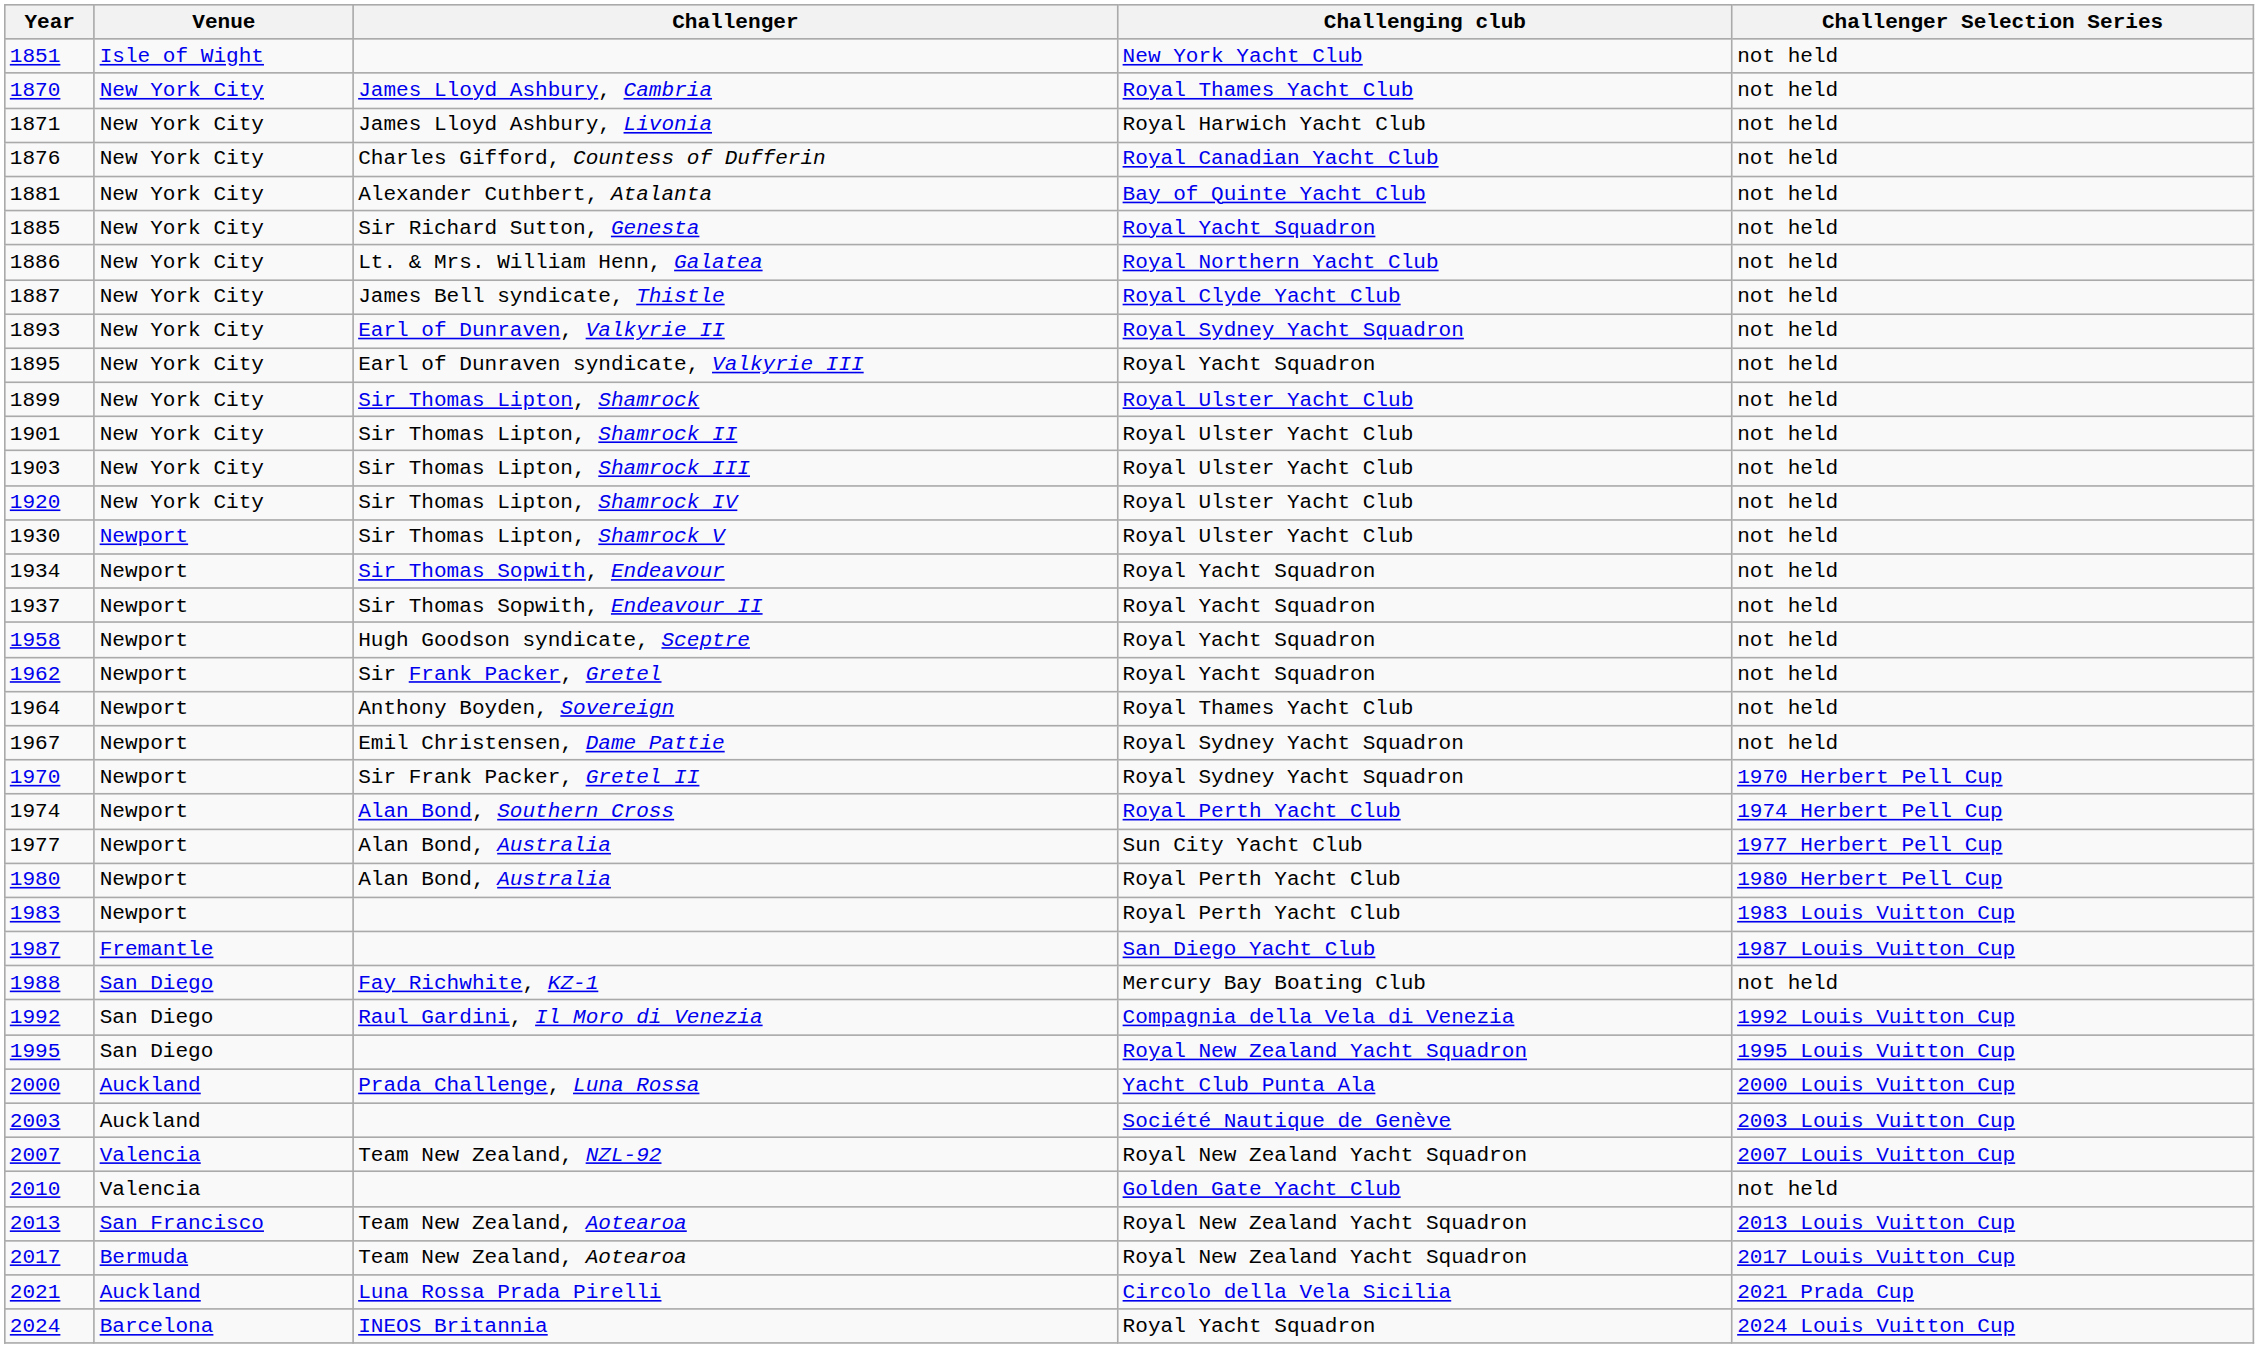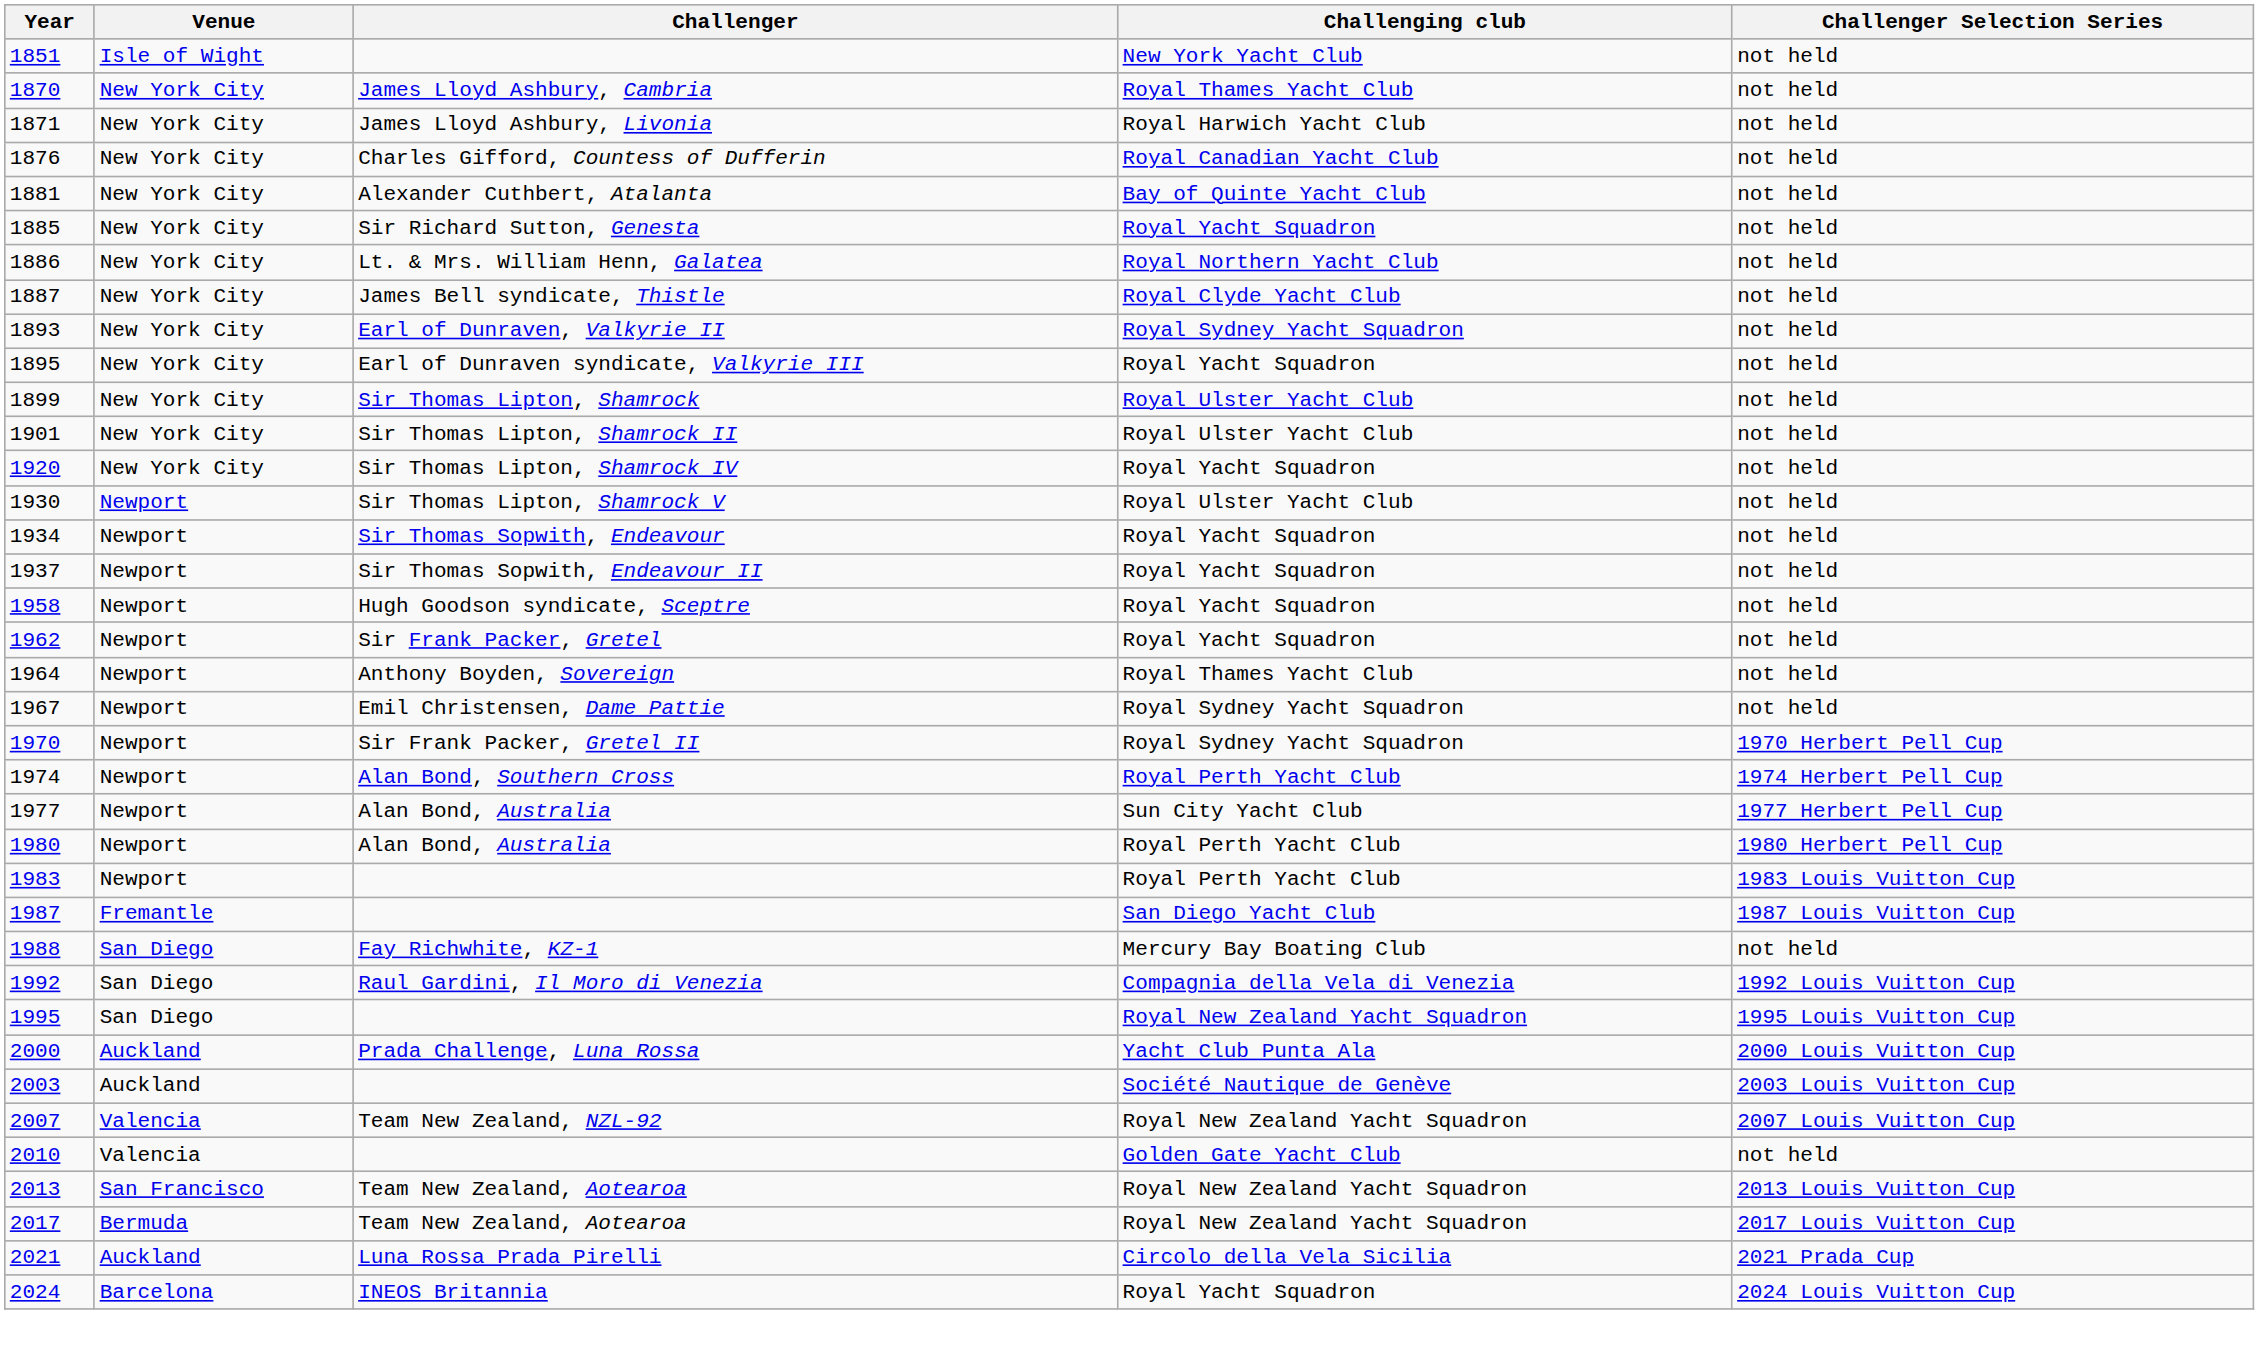 <table class="wikitable" width=70% style="font-size:100%; text-align:left;">
 <tr>
 <th>Year</th>
 <th>Venue</th>
 <th>Challenger</th>
 <th>Challenging club</th>
 <th>Challenger Selection Series</th>
 </tr>
 <tr>
 <td><a href='#'>1851</a></td>
 <td><a href='#'>Isle of Wight</a></td>
 <td></td>
 <td> <a href='#'>New York Yacht Club</a></td>
 <td>not held</td>
 </tr>
 <tr>
 <td><a href='#'>1870</a></td>
 <td><a href='#'>New York City</a></td>
 <td><a href='#'>James Lloyd Ashbury</a>, <em><a href='#'>Cambria</a></em></td>
 <td> <a href='#'>Royal Thames Yacht Club</a></td>
 <td>not held</td>
 </tr>
 <tr>
 <td>1871</td>
 <td>New York City</td>
 <td>James Lloyd Ashbury, <em><a href='#'>Livonia</a></em></td>
 <td> Royal Harwich Yacht Club</td>
 <td>not held</td>
 </tr>
 <tr>
 <td>1876</td>
 <td>New York City</td>
 <td>Charles Gifford, <em>Countess of Dufferin</em></td>
 <td> <a href='#'>Royal Canadian Yacht Club</a></td>
 <td>not held</td>
 </tr>
 <tr>
 <td>1881</td>
 <td>New York City</td>
 <td>Alexander Cuthbert, <em>Atalanta</em></td>
 <td> <a href='#'>Bay of Quinte Yacht Club</a></td>
 <td>not held</td>
 </tr>
 <tr>
 <td>1885</td>
 <td>New York City</td>
 <td>Sir Richard Sutton, <em><a href='#'>Genesta</a></em></td>
 <td> <a href='#'>Royal Yacht Squadron</a></td>
 <td>not held</td>
 </tr>
 <tr>
 <td>1886</td>
 <td>New York City</td>
 <td>Lt. & Mrs. William Henn, <em><a href='#'>Galatea</a></em></td>
 <td> <a href='#'>Royal Northern Yacht Club</a></td>
 <td>not held</td>
 </tr>
 <tr>
 <td>1887</td>
 <td>New York City</td>
 <td>James Bell syndicate, <em><a href='#'>Thistle</a></em></td>
 <td> <a href='#'>Royal Clyde Yacht Club</a></td>
 <td>not held</td>
 </tr>
 <tr>
 <td>1893</td>
 <td>New York City</td>
 <td><a href='#'>Earl of Dunraven</a>, <em><a href='#'>Valkyrie II</a></em></td>
 <td> <a href='#'>Royal Sydney Yacht Squadron</a></td>
 <td>not held</td>
 </tr>
 <tr>
 <td>1895</td>
 <td>New York City</td>
 <td>Earl of Dunraven syndicate, <em><a href='#'>Valkyrie III</a></em></td>
 <td> Royal Yacht Squadron</td>
 <td>not held</td>
 </tr>
 <tr>
 <td>1899</td>
 <td>New York City</td>
 <td><a href='#'>Sir Thomas Lipton</a>, <em><a href='#'>Shamrock</a></em></td>
 <td> <a href='#'>Royal Ulster Yacht Club</a></td>
 <td>not held</td>
 </tr>
 <tr>
 <td>1901</td>
 <td>New York City</td>
 <td>Sir Thomas Lipton, <em><a href='#'>Shamrock II</a></em></td>
 <td> Royal Ulster Yacht Club</td>
 <td>not held</td>
 </tr>
 <tr>
-<td>1903</td>
-<td>New York City</td>
-<td>Sir Thomas Lipton, <em><a href='#'>Shamrock III</a></em></td>
-<td> Royal Ulster Yacht Club</td>
-<td>not held</td>
-</tr>
-<tr>
 <td><a href='#'>1920</a></td>
 <td>New York City</td>
 <td>Sir Thomas Lipton, <em><a href='#'>Shamrock IV</a></em></td>
-<td> Royal Ulster Yacht Club</td>
+<td> Royal Yacht Squadron</td>
 <td>not held</td>
 </tr>
 <tr>
 <td>1930</td>
 <td><a href='#'>Newport</a></td>
 <td>Sir Thomas Lipton, <em><a href='#'>Shamrock V</a></em></td>
 <td> Royal Ulster Yacht Club</td>
 <td>not held</td>
 </tr>
 <tr>
 <td>1934</td>
 <td>Newport</td>
 <td><a href='#'>Sir Thomas Sopwith</a>, <em><a href='#'>Endeavour</a></em></td>
 <td> Royal Yacht Squadron</td>
 <td>not held</td>
 </tr>
 <tr>
 <td>1937</td>
 <td>Newport</td>
 <td>Sir Thomas Sopwith, <em><a href='#'>Endeavour II</a></em></td>
 <td> Royal Yacht Squadron</td>
 <td>not held</td>
 </tr>
 <tr>
 <td><a href='#'>1958</a></td>
 <td>Newport</td>
 <td>Hugh Goodson syndicate, <em><a href='#'>Sceptre</a></em></td>
 <td> Royal Yacht Squadron</td>
 <td>not held</td>
 </tr>
 <tr>
 <td><a href='#'>1962</a></td>
 <td>Newport</td>
 <td>Sir <a href='#'>Frank Packer</a>, <em><a href='#'>Gretel</a></em></td>
 <td> Royal Yacht Squadron</td>
 <td>not held</td>
 </tr>
 <tr>
 <td>1964</td>
 <td>Newport</td>
 <td>Anthony Boyden, <em><a href='#'>Sovereign</a></em></td>
 <td> Royal Thames Yacht Club</td>
 <td>not held</td>
 </tr>
 <tr>
 <td>1967</td>
 <td>Newport</td>
 <td>Emil Christensen, <em><a href='#'>Dame Pattie</a></em></td>
 <td> Royal Sydney Yacht Squadron</td>
 <td>not held</td>
 </tr>
 <tr>
 <td><a href='#'>1970</a></td>
 <td>Newport</td>
 <td>Sir Frank Packer, <em><a href='#'>Gretel II</a></em></td>
 <td> Royal Sydney Yacht Squadron</td>
 <td><a href='#'>1970 Herbert Pell Cup</a></td>
 </tr>
 <tr>
 <td>1974</td>
 <td>Newport</td>
 <td><a href='#'>Alan Bond</a>, <em><a href='#'>Southern Cross</a></em></td>
 <td> <a href='#'>Royal Perth Yacht Club</a></td>
 <td><a href='#'>1974 Herbert Pell Cup</a></td>
 </tr>
 <tr>
 <td>1977</td>
 <td>Newport</td>
 <td>Alan Bond, <em><a href='#'>Australia</a></em></td>
 <td> Sun City Yacht Club</td>
 <td><a href='#'>1977 Herbert Pell Cup</a></td>
 </tr>
 <tr>
 <td><a href='#'>1980</a></td>
 <td>Newport</td>
 <td>Alan Bond, <em><a href='#'>Australia</a></em></td>
 <td> Royal Perth Yacht Club</td>
 <td><a href='#'>1980 Herbert Pell Cup</a></td>
 </tr>
 <tr>
 <td><a href='#'>1983</a></td>
 <td>Newport</td>
 <td></td>
 <td> Royal Perth Yacht Club</td>
 <td><a href='#'>1983 Louis Vuitton Cup</a></td>
 </tr>
 <tr>
 <td><a href='#'>1987</a></td>
 <td><a href='#'>Fremantle</a></td>
 <td></td>
 <td> <a href='#'>San Diego Yacht Club</a></td>
 <td><a href='#'>1987 Louis Vuitton Cup</a></td>
 </tr>
 <tr>
 <td><a href='#'>1988</a></td>
 <td><a href='#'>San Diego</a></td>
 <td><a href='#'>Fay Richwhite</a>, <em><a href='#'>KZ-1</a></em></td>
 <td> Mercury Bay Boating Club</td>
 <td>not held</td>
 </tr>
 <tr>
 <td><a href='#'>1992</a></td>
 <td>San Diego</td>
 <td><a href='#'>Raul Gardini</a>, <em><a href='#'>Il Moro di Venezia</a></em></td>
 <td> <a href='#'>Compagnia della Vela di Venezia</a></td>
 <td><a href='#'>1992 Louis Vuitton Cup</a></td>
 </tr>
 <tr>
 <td><a href='#'>1995</a></td>
 <td>San Diego</td>
 <td></td>
 <td> <a href='#'>Royal New Zealand Yacht Squadron</a></td>
 <td><a href='#'>1995 Louis Vuitton Cup</a></td>
 </tr>
 <tr>
 <td><a href='#'>2000</a></td>
 <td><a href='#'>Auckland</a></td>
 <td><a href='#'>Prada Challenge</a>, <em><a href='#'>Luna Rossa</a></em></td>
 <td> <a href='#'>Yacht Club Punta Ala</a></td>
 <td><a href='#'>2000 Louis Vuitton Cup</a></td>
 </tr>
 <tr>
 <td><a href='#'>2003</a></td>
 <td>Auckland</td>
 <td></td>
 <td> <a href='#'>Société Nautique de Genève</a></td>
 <td><a href='#'>2003 Louis Vuitton Cup</a></td>
 </tr>
 <tr>
 <td><a href='#'>2007</a></td>
 <td><a href='#'>Valencia</a></td>
 <td>Team New Zealand, <em><a href='#'>NZL-92</a></em></td>
 <td> Royal New Zealand Yacht Squadron</td>
 <td><a href='#'>2007 Louis Vuitton Cup</a></td>
 </tr>
 <tr>
 <td><a href='#'>2010</a></td>
 <td>Valencia</td>
 <td></td>
 <td> <a href='#'>Golden Gate Yacht Club</a></td>
 <td>not held</td>
 </tr>
 <tr>
 <td><a href='#'>2013</a></td>
 <td><a href='#'>San Francisco</a></td>
 <td>Team New Zealand, <em><a href='#'>Aotearoa</a></em></td>
 <td> Royal New Zealand Yacht Squadron</td>
 <td><a href='#'>2013 Louis Vuitton Cup</a></td>
 </tr>
 <tr>
 <td><a href='#'>2017</a></td>
 <td><a href='#'>Bermuda</a></td>
 <td>Team New Zealand, <em>Aotearoa</em></td>
 <td> Royal New Zealand Yacht Squadron</td>
 <td><a href='#'>2017 Louis Vuitton Cup</a></td>
 </tr>
 <tr>
 <td><a href='#'>2021</a></td>
 <td><a href='#'>Auckland</a></td>
 <td><a href='#'>Luna Rossa Prada Pirelli</a></td>
 <td> <a href='#'>Circolo della Vela Sicilia</a></td>
 <td><a href='#'>2021 Prada Cup</a></td>
 </tr>
 <tr>
 <td><a href='#'>2024</a></td>
 <td><a href='#'>Barcelona</a></td>
 <td><a href='#'>INEOS Britannia</a></td>
 <td> Royal Yacht Squadron</td>
 <td><a href='#'>2024 Louis Vuitton Cup</a></td>
 </tr>
 </table>
